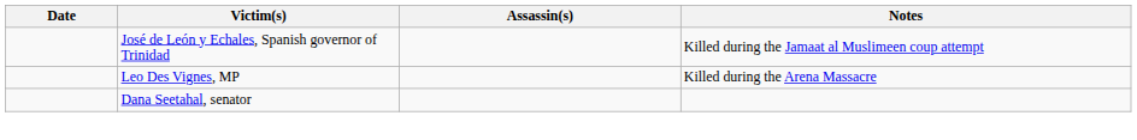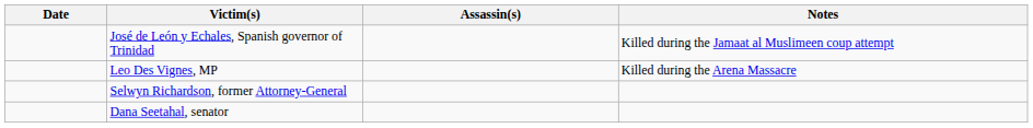 <table class="wikitable sortable" style="width:100%">
 <tr>
 <th style="width:10%">Date</th>
 <th style="width:25%">Victim(s)</th>
 <th style="width:25%">Assassin(s)</th>
 <th style="width:40%">Notes</th>
 </tr>
 <tr>
 <td></td>
 <td><a href='#'>José de León y Echales</a>, Spanish governor of <a href='#'>Trinidad</a></td>
 <td></td>
 <td>Killed during the <a href='#'>Jamaat al Muslimeen coup attempt</a></td>
 </tr>
 <tr>
 <td></td>
 <td><a href='#'>Leo Des Vignes</a>, MP</td>
 <td></td>
 <td>Killed during the <a href='#'>Arena Massacre</a></td>
 </tr>
 <tr>
 <td></td>
+<td><a href='#'>Selwyn Richardson</a>, former <a href='#'>Attorney-General</a></td>
+<td></td>
+<td></td>
+</tr>
+<tr>
+<td></td>
 <td><a href='#'>Dana Seetahal</a>, senator</td>
 <td></td>
 <td></td>
 </tr>
 </table>
